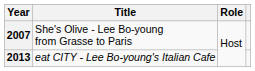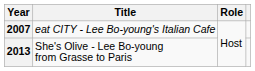 <table class="wikitable plainrowheaders sortable">
 <tr>
 <th scope="col">Year</th>
 <th scope="col">Title</th>
 <th scope="col">Role</th>
 <th scope="col" class="unsortable"></th>
 </tr>
 <tr>
 <th scope="row">2007</th>
-<td>She's Olive - Lee Bo-young <br> from Grasse to Paris</td>
+<td><em>eat CITY - Lee Bo-young's Italian Cafe</em></td>
 <td rowspan="2">Host</td>
 <td style="text-align:center"></td>
 </tr>
 <tr>
 <th scope="row">2013</th>
-<td><em>eat CITY - Lee Bo-young's Italian Cafe</em></td>
+<td>She's Olive - Lee Bo-young <br> from Grasse to Paris</td>
 <td style="text-align:center"></td>
 </tr>
 </table>
